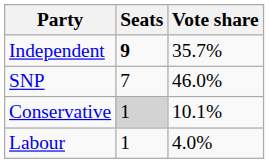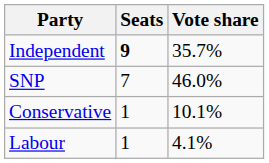 <table class="wikitable">
 <tr>
 <th>Party</th>
 <th>Seats</th>
 <th>Vote share</th>
 </tr>
 <tr>
 <td><a href='#'>Independent</a></td>
 <td><strong>9</strong></td>
 <td>35.7%</td>
 </tr>
 <tr>
 <td><a href='#'>SNP</a></td>
 <td>7</td>
 <td>46.0%</td>
 </tr>
 <tr>
 <td><a href='#'>Conservative</a></td>
-<td style="background: lightgrey;">1</td>
+<td>1</td>
 <td>10.1%</td>
 </tr>
 <tr>
 <td><a href='#'>Labour</a></td>
 <td>1</td>
-<td>4.0%</td>
+<td>4.1%</td>
 </tr>
 </table>
